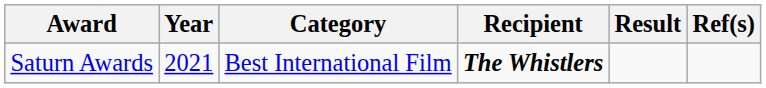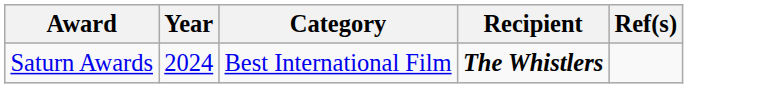 <table class="wikitable plainrowheaders sortable">
 <tr>
 <th scope="col">Award</th>
 <th scope="col">Year</th>
 <th scope="col">Category</th>
 <th scope="col">Recipient</th>
-<th scope="col">Result</th>
 <th scope="col">Ref(s)</th>
 </tr>
 <tr>
 <td><a href='#'>Saturn Awards</a></td>
-<td><a href='#'>2021</a></td>
+<td><a href='#'>2024</a></td>
 <td><a href='#'>Best International Film</a></td>
 <td><strong><em>The Whistlers</em></strong></td>
 <td></td>
-<td></td>
 </tr>
 </table>
